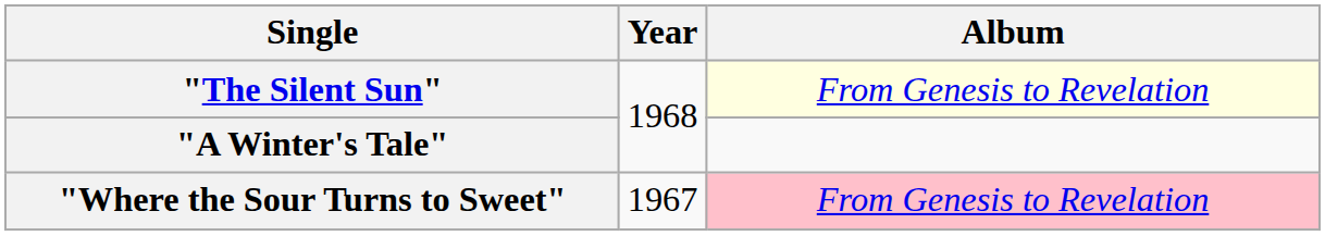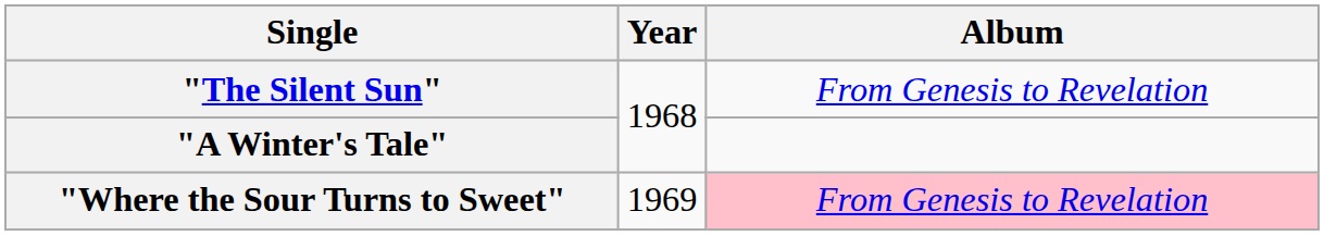 <table class="wikitable plainrowheaders" style="text-align:center;">
 <tr>
 <th scope="col" style="width:17em;">Single</th>
 <th scope="col" style="width:2em;">Year</th>
 <th style="width:17em;">Album</th>
 </tr>
 <tr>
 <th scope="row">"<a href='#'>The Silent Sun</a>"</th>
 <td rowspan="2">1968</td>
-<td style="background: lightyellow;"><em><a href='#'>From Genesis to Revelation</a></em></td>
+<td><em><a href='#'>From Genesis to Revelation</a></em></td>
 </tr>
 <tr>
 <th scope="row">"A Winter's Tale"</th>
 <td></td>
 </tr>
 <tr>
 <th scope="row">"Where the Sour Turns to Sweet"</th>
-<td>1967</td>
+<td>1969</td>
 <td style="background: pink;"><em><a href='#'>From Genesis to Revelation</a></em></td>
 </tr>
 </table>
